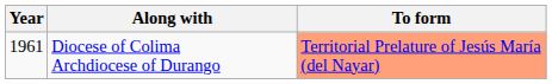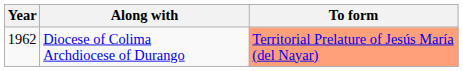 <table class="wikitable">
 <tr>
 <th>Year</th>
 <th width="225">Along with</th>
 <th width="225">To form</th>
 </tr>
 <tr valign="top">
-<td>1961</td>
+<td>1962</td>
 <td><a href='#'>Diocese of Colima</a><br><a href='#'>Archdiocese of Durango</a></td>
 <td style="background: lightsalmon;"><a href='#'>Territorial Prelature of Jesús María (del Nayar)</a></td>
 </tr>
 </table>
